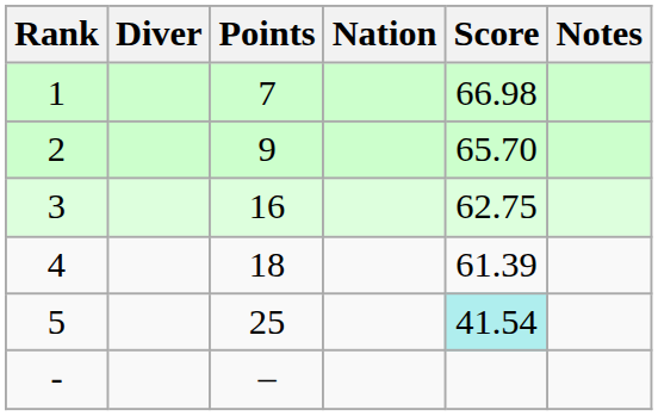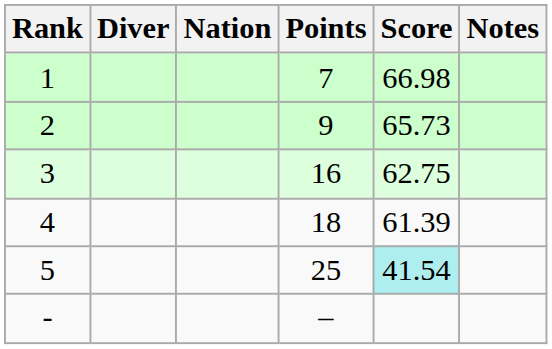 <table class="wikitable sortable" style="text-align:center">
 <tr>
 <th>Rank</th>
 <th>Diver</th>
+<th>Nation</th>
 <th>Points</th>
-<th>Nation</th>
 <th>Score</th>
 <th>Notes</th>
 </tr>
 <tr style="background:#cfc;">
 <td>1</td>
 <td align=left></td>
+<td align=left></td>
 <td>7</td>
-<td align=left></td>
 <td>66.98</td>
 <td></td>
 </tr>
 <tr style="background:#cfc;">
 <td>2</td>
 <td align=left></td>
+<td align=left></td>
 <td>9</td>
-<td align=left></td>
-<td>65.70</td>
+<td>65.73</td>
 <td></td>
 </tr>
 <tr style="background:#dfd;">
 <td>3</td>
 <td align=left></td>
+<td align=left></td>
 <td>16</td>
-<td align=left></td>
 <td>62.75</td>
 <td></td>
 </tr>
 <tr>
 <td>4</td>
 <td align=left></td>
+<td align=left></td>
 <td>18</td>
-<td align=left></td>
 <td>61.39</td>
 <td></td>
 </tr>
 <tr>
 <td>5</td>
 <td align=left></td>
+<td align=left></td>
 <td>25</td>
-<td align=left></td>
 <td style="background: paleturquoise;">41.54</td>
 <td></td>
 </tr>
 <tr>
 <td>-</td>
 <td align=left></td>
+<td align=left></td>
 <td>–</td>
-<td align=left></td>
 <td></td>
 <td></td>
 </tr>
 </table>
